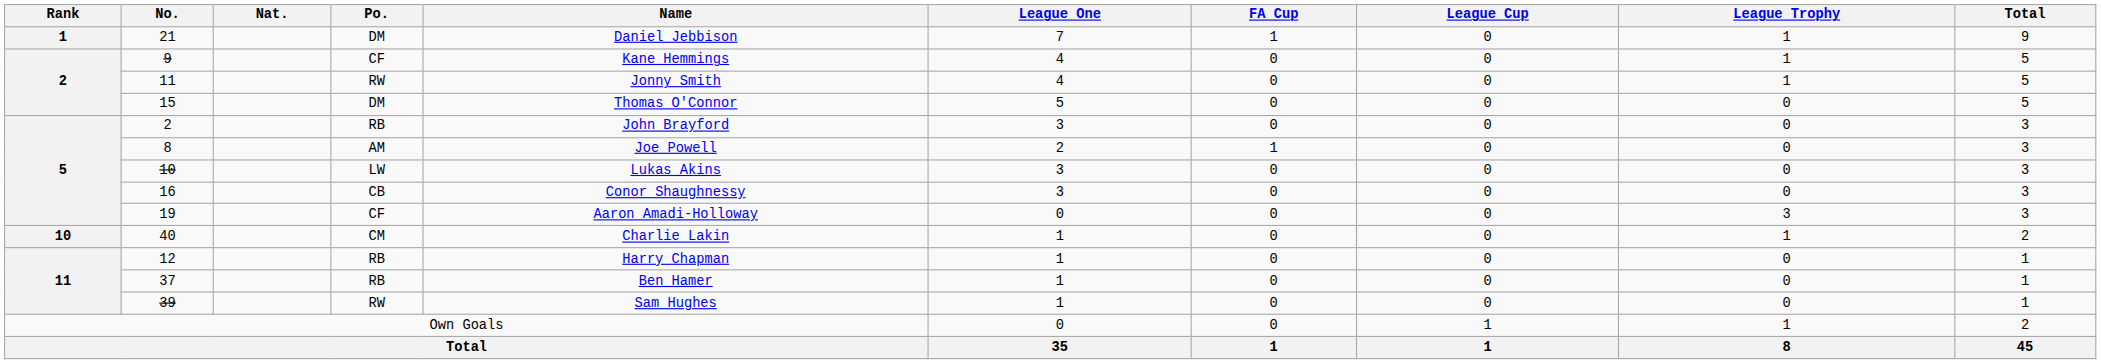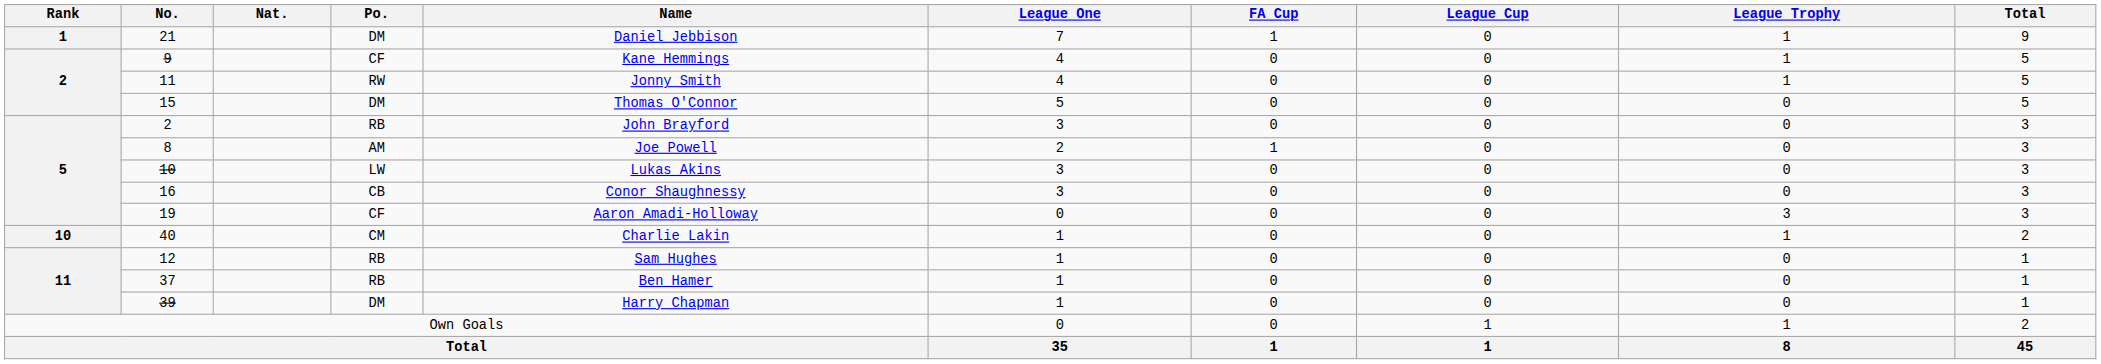 <table class="wikitable" style="text-align:center; font-size:95%; width:95%;">
 <tr>
 <th>Rank</th>
 <th>No.</th>
 <th>Nat.</th>
 <th>Po.</th>
 <th>Name</th>
 <th><a href='#'>League One</a></th>
 <th><a href='#'>FA Cup</a></th>
 <th><a href='#'>League Cup</a></th>
 <th><a href='#'>League Trophy</a></th>
 <th>Total</th>
 </tr>
 <tr>
 <th rowspan=1>1</th>
 <td>21</td>
 <td></td>
 <td>DM</td>
 <td><a href='#'>Daniel Jebbison</a></td>
 <td>7</td>
 <td>1</td>
 <td>0</td>
 <td>1</td>
 <td>9</td>
 </tr>
 <tr>
 <th rowspan=3>2</th>
 <td><s>9</s></td>
 <td></td>
 <td>CF</td>
 <td><a href='#'>Kane Hemmings</a></td>
 <td>4</td>
 <td>0</td>
 <td>0</td>
 <td>1</td>
 <td>5</td>
 </tr>
 <tr>
 <td>11</td>
 <td></td>
 <td>RW</td>
 <td><a href='#'>Jonny Smith</a></td>
 <td>4</td>
 <td>0</td>
 <td>0</td>
 <td>1</td>
 <td>5</td>
 </tr>
 <tr>
 <td>15</td>
 <td></td>
 <td>DM</td>
 <td><a href='#'>Thomas O'Connor</a></td>
 <td>5</td>
 <td>0</td>
 <td>0</td>
 <td>0</td>
 <td>5</td>
 </tr>
 <tr>
 <th rowspan=5>5</th>
 <td>2</td>
 <td></td>
 <td>RB</td>
 <td><a href='#'>John Brayford</a></td>
 <td>3</td>
 <td>0</td>
 <td>0</td>
 <td>0</td>
 <td>3</td>
 </tr>
 <tr>
 <td>8</td>
 <td></td>
 <td>AM</td>
 <td><a href='#'>Joe Powell</a></td>
 <td>2</td>
 <td>1</td>
 <td>0</td>
 <td>0</td>
 <td>3</td>
 </tr>
 <tr>
 <td><s>10</s></td>
 <td></td>
 <td>LW</td>
 <td><a href='#'>Lukas Akins</a></td>
 <td>3</td>
 <td>0</td>
 <td>0</td>
 <td>0</td>
 <td>3</td>
 </tr>
 <tr>
 <td>16</td>
 <td></td>
 <td>CB</td>
 <td><a href='#'>Conor Shaughnessy</a></td>
 <td>3</td>
 <td>0</td>
 <td>0</td>
 <td>0</td>
 <td>3</td>
 </tr>
 <tr>
 <td>19</td>
 <td></td>
 <td>CF</td>
 <td><a href='#'>Aaron Amadi-Holloway</a></td>
 <td>0</td>
 <td>0</td>
 <td>0</td>
 <td>3</td>
 <td>3</td>
 </tr>
 <tr>
 <th rowspan=1>10</th>
 <td>40</td>
 <td></td>
 <td>CM</td>
 <td><a href='#'>Charlie Lakin</a></td>
 <td>1</td>
 <td>0</td>
 <td>0</td>
 <td>1</td>
 <td>2</td>
 </tr>
 <tr>
 <th rowspan=3>11</th>
 <td>12</td>
 <td></td>
 <td>RB</td>
-<td><a href='#'>Harry Chapman</a></td>
+<td><a href='#'>Sam Hughes</a></td>
 <td>1</td>
 <td>0</td>
 <td>0</td>
 <td>0</td>
 <td>1</td>
 </tr>
 <tr>
 <td>37</td>
 <td></td>
 <td>RB</td>
 <td><a href='#'>Ben Hamer</a></td>
 <td>1</td>
 <td>0</td>
 <td>0</td>
 <td>0</td>
 <td>1</td>
 </tr>
 <tr>
 <td><s>39</s></td>
 <td></td>
-<td>RW</td>
-<td><a href='#'>Sam Hughes</a></td>
+<td>DM</td>
+<td><a href='#'>Harry Chapman</a></td>
 <td>1</td>
 <td>0</td>
 <td>0</td>
 <td>0</td>
 <td>1</td>
 </tr>
 <tr>
 <td colspan=5>Own Goals</td>
 <td>0</td>
 <td>0</td>
 <td>1</td>
 <td>1</td>
 <td>2</td>
 </tr>
 <tr>
 <th colspan=5>Total</th>
 <th>35</th>
 <th>1</th>
 <th>1</th>
 <th>8</th>
 <th>45</th>
 </tr>
 </table>
